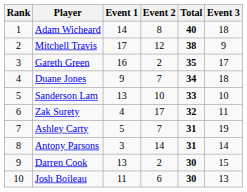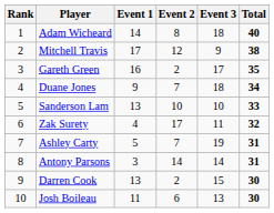 <table class="wikitable sortable" style="text-align:center; font-size:90%">
 <tr>
 <th>Rank</th>
 <th>Player</th>
 <th>Event 1</th>
 <th>Event 2</th>
+<th>Event 3</th>
 <th>Total</th>
-<th>Event 3</th>
 </tr>
 <tr>
 <td>1</td>
 <td align=left> <a href='#'>Adam Wicheard</a></td>
 <td>14</td>
 <td>8</td>
+<td>18</td>
 <td><strong>40</strong></td>
-<td>18</td>
 </tr>
 <tr>
 <td>2</td>
 <td align=left> <a href='#'>Mitchell Travis</a></td>
 <td>17</td>
 <td>12</td>
+<td>9</td>
 <td><strong>38</strong></td>
-<td>9</td>
 </tr>
 <tr>
 <td>3</td>
 <td align=left> <a href='#'>Gareth Green</a></td>
 <td>16</td>
 <td>2</td>
+<td>17</td>
 <td><strong>35</strong></td>
-<td>17</td>
 </tr>
 <tr>
 <td>4</td>
 <td align=left> <a href='#'>Duane Jones</a></td>
 <td>9</td>
 <td>7</td>
+<td>18</td>
 <td><strong>34</strong></td>
-<td>18</td>
 </tr>
 <tr>
 <td>5</td>
 <td align=left> <a href='#'>Sanderson Lam</a></td>
 <td>13</td>
 <td>10</td>
+<td>10</td>
 <td><strong>33</strong></td>
-<td>10</td>
 </tr>
 <tr>
 <td>6</td>
 <td align=left> <a href='#'>Zak Surety</a></td>
 <td>4</td>
 <td>17</td>
+<td>11</td>
 <td><strong>32</strong></td>
-<td>11</td>
 </tr>
 <tr>
 <td>7</td>
 <td align=left> <a href='#'>Ashley Carty</a></td>
 <td>5</td>
 <td>7</td>
+<td>19</td>
 <td><strong>31</strong></td>
-<td>19</td>
 </tr>
 <tr>
 <td>8</td>
 <td align=left> <a href='#'>Antony Parsons</a></td>
 <td>3</td>
 <td>14</td>
+<td>14</td>
 <td><strong>31</strong></td>
-<td>14</td>
 </tr>
 <tr>
 <td>9</td>
 <td align=left> <a href='#'>Darren Cook</a></td>
 <td>13</td>
 <td>2</td>
+<td>15</td>
 <td><strong>30</strong></td>
-<td>15</td>
 </tr>
 <tr>
 <td>10</td>
 <td align=left> <a href='#'>Josh Boileau</a></td>
 <td>11</td>
 <td>6</td>
+<td>13</td>
 <td><strong>30</strong></td>
-<td>13</td>
 </tr>
 </table>
